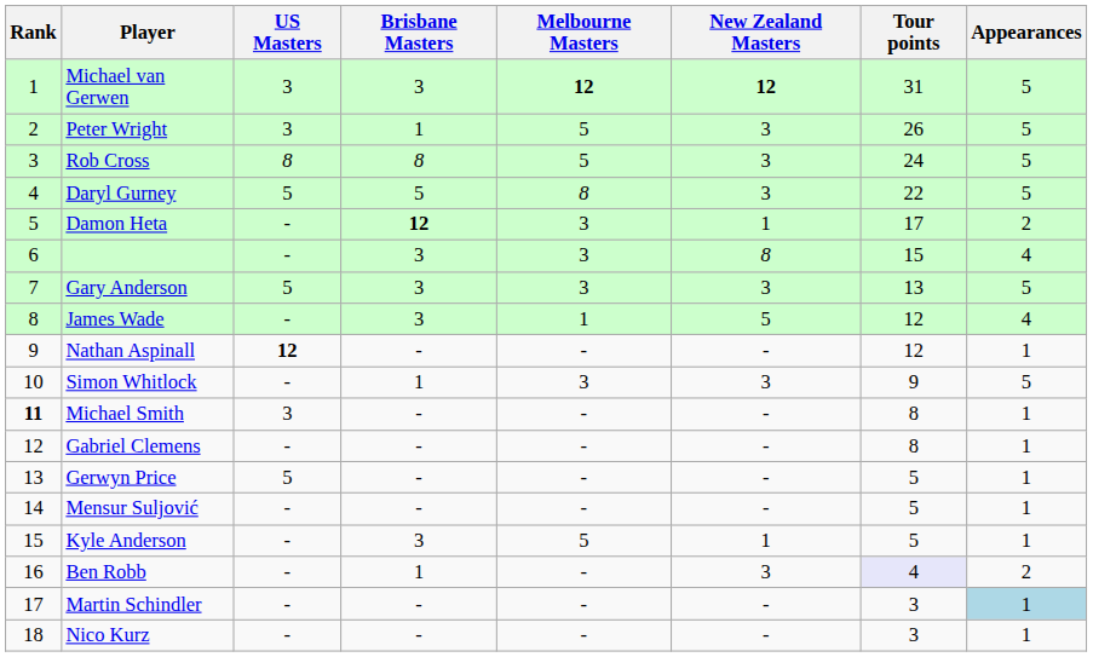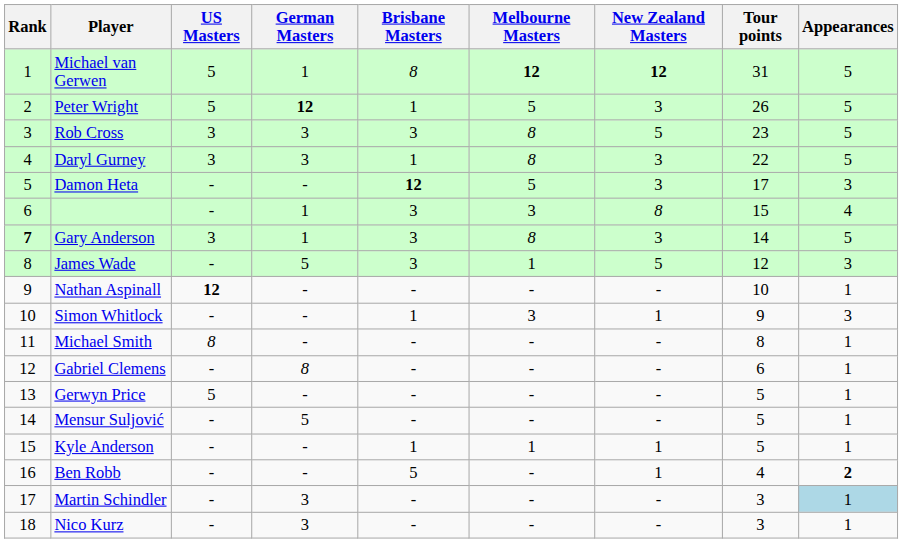 <table class="wikitable sortable">
 <tr>
 <th>Rank</th>
 <th>Player</th>
 <th><a href='#'>US Masters</a></th>
+<th><a href='#'>German Masters</a></th>
 <th><a href='#'>Brisbane Masters</a></th>
 <th><a href='#'>Melbourne Masters</a></th>
 <th><a href='#'>New Zealand Masters</a></th>
 <th>Tour points</th>
 <th>Appearances</th>
 </tr>
 <tr style="background:#ccffcc;">
 <td style="text-align:center;">1</td>
 <td> <a href='#'>Michael van Gerwen</a></td>
-<td style="text-align:center;">3</td>
-<td style="text-align:center;">3</td>
+<td style="text-align:center;">5</td>
+<td style="text-align:center;">1</td>
+<td style="text-align:center;"><em>8</em></td>
 <td style="text-align:center;"><strong>12</strong></td>
 <td style="text-align:center;"><strong>12</strong></td>
 <td style="text-align:center;">31</td>
 <td style="text-align:center;">5</td>
 </tr>
 <tr style="background:#ccffcc;">
 <td style="text-align:center;">2</td>
 <td> <a href='#'>Peter Wright</a></td>
-<td style="text-align:center;">3</td>
+<td style="text-align:center;">5</td>
+<td style="text-align:center;"><strong>12</strong></td>
 <td style="text-align:center;">1</td>
 <td style="text-align:center;">5</td>
 <td style="text-align:center;">3</td>
 <td style="text-align:center;">26</td>
 <td style="text-align:center;">5</td>
 </tr>
 <tr style="background:#ccffcc;">
 <td style="text-align:center;">3</td>
 <td> <a href='#'>Rob Cross</a></td>
-<td style="text-align:center;"><em>8</em></td>
+<td style="text-align:center;">3</td>
+<td style="text-align:center;">3</td>
+<td style="text-align:center;">3</td>
 <td style="text-align:center;"><em>8</em></td>
 <td style="text-align:center;">5</td>
-<td style="text-align:center;">3</td>
-<td style="text-align:center;">24</td>
+<td style="text-align:center;">23</td>
 <td style="text-align:center;">5</td>
 </tr>
 <tr style="background:#ccffcc;">
 <td style="text-align:center;">4</td>
 <td> <a href='#'>Daryl Gurney</a></td>
-<td style="text-align:center;">5</td>
-<td style="text-align:center;">5</td>
+<td style="text-align:center;">3</td>
+<td style="text-align:center;">3</td>
+<td style="text-align:center;">1</td>
 <td style="text-align:center;"><em>8</em></td>
 <td style="text-align:center;">3</td>
 <td style="text-align:center;">22</td>
 <td style="text-align:center;">5</td>
 </tr>
 <tr style="background:#ccffcc;">
 <td style="text-align:center;">5</td>
 <td> <a href='#'>Damon Heta</a></td>
 <td style="text-align:center;">-</td>
+<td style="text-align:center;">-</td>
 <td style="text-align:center;"><strong>12</strong></td>
+<td style="text-align:center;">5</td>
 <td style="text-align:center;">3</td>
-<td style="text-align:center;">1</td>
 <td style="text-align:center;">17</td>
-<td style="text-align:center;">2</td>
+<td style="text-align:center;">3</td>
 </tr>
 <tr style="background:#ccffcc;">
 <td style="text-align:center;">6</td>
 <td></td>
 <td style="text-align:center;">-</td>
+<td style="text-align:center;">1</td>
 <td style="text-align:center;">3</td>
 <td style="text-align:center;">3</td>
 <td style="text-align:center;"><em>8</em></td>
 <td style="text-align:center;">15</td>
 <td style="text-align:center;">4</td>
 </tr>
 <tr style="background:#ccffcc;">
-<td style="text-align:center;">7</td>
+<td style="text-align:center;"><strong>7</strong></td>
 <td> <a href='#'>Gary Anderson</a></td>
-<td style="text-align:center;">5</td>
 <td style="text-align:center;">3</td>
+<td style="text-align:center;">1</td>
 <td style="text-align:center;">3</td>
+<td style="text-align:center;"><em>8</em></td>
 <td style="text-align:center;">3</td>
-<td style="text-align:center;">13</td>
+<td style="text-align:center;">14</td>
 <td style="text-align:center;">5</td>
 </tr>
 <tr style="background:#ccffcc;">
 <td style="text-align:center;">8</td>
 <td> <a href='#'>James Wade</a></td>
 <td style="text-align:center;">-</td>
+<td style="text-align:center;">5</td>
 <td style="text-align:center;">3</td>
 <td style="text-align:center;">1</td>
 <td style="text-align:center;">5</td>
 <td style="text-align:center;">12</td>
-<td style="text-align:center;">4</td>
+<td style="text-align:center;">3</td>
 </tr>
 <tr>
 <td style="text-align:center;">9</td>
 <td> <a href='#'>Nathan Aspinall</a></td>
 <td style="text-align:center;"><strong>12</strong></td>
 <td style="text-align:center;">-</td>
 <td style="text-align:center;">-</td>
 <td style="text-align:center;">-</td>
-<td style="text-align:center;">12</td>
+<td style="text-align:center;">-</td>
+<td style="text-align:center;">10</td>
 <td style="text-align:center;">1</td>
 </tr>
 <tr>
 <td style="text-align:center;">10</td>
 <td> <a href='#'>Simon Whitlock</a></td>
 <td style="text-align:center;">-</td>
+<td style="text-align:center;">-</td>
 <td style="text-align:center;">1</td>
 <td style="text-align:center;">3</td>
+<td style="text-align:center;">1</td>
+<td style="text-align:center;">9</td>
 <td style="text-align:center;">3</td>
-<td style="text-align:center;">9</td>
-<td style="text-align:center;">5</td>
 </tr>
 <tr>
-<td style="text-align:center;"><strong>11</strong></td>
+<td style="text-align:center;">11</td>
 <td> <a href='#'>Michael Smith</a></td>
-<td style="text-align:center;">3</td>
+<td style="text-align:center;"><em>8</em></td>
+<td style="text-align:center;">-</td>
 <td style="text-align:center;">-</td>
 <td style="text-align:center;">-</td>
 <td style="text-align:center;">-</td>
 <td style="text-align:center;">8</td>
 <td style="text-align:center;">1</td>
 </tr>
 <tr>
 <td style="text-align:center;">12</td>
 <td> <a href='#'>Gabriel Clemens</a></td>
 <td style="text-align:center;">-</td>
+<td style="text-align:center;"><em>8</em></td>
 <td style="text-align:center;">-</td>
 <td style="text-align:center;">-</td>
 <td style="text-align:center;">-</td>
-<td style="text-align:center;">8</td>
+<td style="text-align:center;">6</td>
 <td style="text-align:center;">1</td>
 </tr>
 <tr>
 <td style="text-align:center;">13</td>
 <td> <a href='#'>Gerwyn Price</a></td>
 <td style="text-align:center;">5</td>
+<td style="text-align:center;">-</td>
 <td style="text-align:center;">-</td>
 <td style="text-align:center;">-</td>
 <td style="text-align:center;">-</td>
 <td style="text-align:center;">5</td>
 <td style="text-align:center;">1</td>
 </tr>
 <tr>
 <td style="text-align:center;">14</td>
 <td> <a href='#'>Mensur Suljović</a></td>
 <td style="text-align:center;">-</td>
+<td style="text-align:center;">5</td>
 <td style="text-align:center;">-</td>
 <td style="text-align:center;">-</td>
 <td style="text-align:center;">-</td>
 <td style="text-align:center;">5</td>
 <td style="text-align:center;">1</td>
 </tr>
 <tr>
 <td style="text-align:center;">15</td>
 <td> <a href='#'>Kyle Anderson</a></td>
 <td style="text-align:center;">-</td>
-<td style="text-align:center;">3</td>
-<td style="text-align:center;">5</td>
+<td style="text-align:center;">-</td>
+<td style="text-align:center;">1</td>
+<td style="text-align:center;">1</td>
 <td style="text-align:center;">1</td>
 <td style="text-align:center;">5</td>
 <td style="text-align:center;">1</td>
 </tr>
 <tr>
 <td style="text-align:center;">16</td>
 <td> <a href='#'>Ben Robb</a></td>
 <td style="text-align:center;">-</td>
+<td style="text-align:center;">-</td>
+<td style="text-align:center;">5</td>
+<td style="text-align:center;">-</td>
 <td style="text-align:center;">1</td>
-<td style="text-align:center;">-</td>
-<td style="text-align:center;">3</td>
-<td style="background: lavender; text-align:center;">4</td>
-<td style="text-align:center;">2</td>
+<td style="text-align:center;">4</td>
+<td style="text-align:center;"><strong>2</strong></td>
 </tr>
 <tr>
 <td style="text-align:center;">17</td>
 <td> <a href='#'>Martin Schindler</a></td>
 <td style="text-align:center;">-</td>
+<td style="text-align:center;">3</td>
 <td style="text-align:center;">-</td>
 <td style="text-align:center;">-</td>
 <td style="text-align:center;">-</td>
 <td style="text-align:center;">3</td>
 <td style="background: lightblue; text-align:center;">1</td>
 </tr>
 <tr>
 <td style="text-align:center;">18</td>
 <td> <a href='#'>Nico Kurz</a></td>
 <td style="text-align:center;">-</td>
+<td style="text-align:center;">3</td>
 <td style="text-align:center;">-</td>
 <td style="text-align:center;">-</td>
 <td style="text-align:center;">-</td>
 <td style="text-align:center;">3</td>
 <td style="text-align:center;">1</td>
 </tr>
 </table>
